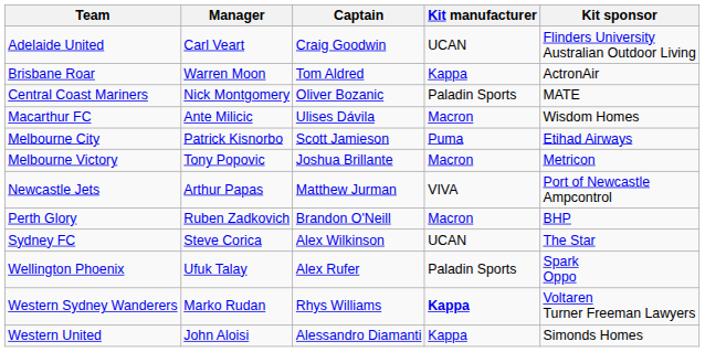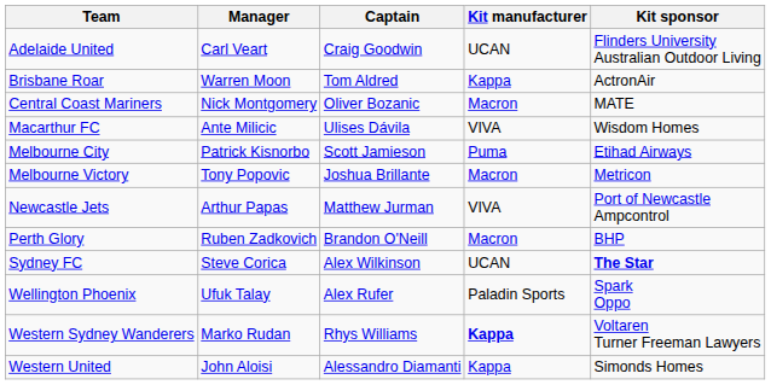 <table class="wikitable">
 <tr>
 <th>Team</th>
 <th>Manager</th>
 <th>Captain</th>
 <th><a href='#'>Kit</a> manufacturer</th>
 <th>Kit sponsor</th>
 </tr>
 <tr>
 <td><a href='#'>Adelaide United</a></td>
 <td> <a href='#'>Carl Veart</a></td>
 <td> <a href='#'>Craig Goodwin</a></td>
 <td>UCAN</td>
 <td><a href='#'>Flinders University</a><br>Australian Outdoor Living</td>
 </tr>
 <tr>
 <td><a href='#'>Brisbane Roar</a></td>
 <td> <a href='#'>Warren Moon</a></td>
 <td> <a href='#'>Tom Aldred</a></td>
 <td><a href='#'>Kappa</a></td>
 <td>ActronAir</td>
 </tr>
 <tr>
 <td><a href='#'>Central Coast Mariners</a></td>
 <td> <a href='#'>Nick Montgomery</a></td>
 <td> <a href='#'>Oliver Bozanic</a></td>
-<td>Paladin Sports</td>
+<td><a href='#'>Macron</a></td>
 <td>MATE</td>
 </tr>
 <tr>
 <td><a href='#'>Macarthur FC</a></td>
 <td> <a href='#'>Ante Milicic</a></td>
 <td> <a href='#'>Ulises Dávila</a></td>
-<td><a href='#'>Macron</a></td>
+<td>VIVA</td>
 <td>Wisdom Homes</td>
 </tr>
 <tr>
 <td><a href='#'>Melbourne City</a></td>
 <td> <a href='#'>Patrick Kisnorbo</a></td>
 <td> <a href='#'>Scott Jamieson</a></td>
 <td><a href='#'>Puma</a></td>
 <td><a href='#'>Etihad Airways</a></td>
 </tr>
 <tr>
 <td><a href='#'>Melbourne Victory</a></td>
 <td> <a href='#'>Tony Popovic</a></td>
 <td> <a href='#'>Joshua Brillante</a></td>
 <td><a href='#'>Macron</a></td>
 <td><a href='#'>Metricon</a></td>
 </tr>
 <tr>
 <td><a href='#'>Newcastle Jets</a></td>
 <td> <a href='#'>Arthur Papas</a></td>
 <td> <a href='#'>Matthew Jurman</a></td>
 <td>VIVA</td>
 <td><a href='#'>Port of Newcastle</a><br>Ampcontrol</td>
 </tr>
 <tr>
 <td><a href='#'>Perth Glory</a></td>
 <td> <a href='#'>Ruben Zadkovich</a></td>
 <td> <a href='#'>Brandon O'Neill</a></td>
 <td><a href='#'>Macron</a></td>
 <td><a href='#'>BHP</a></td>
 </tr>
 <tr>
 <td><a href='#'>Sydney FC</a></td>
 <td> <a href='#'>Steve Corica</a></td>
 <td> <a href='#'>Alex Wilkinson</a></td>
 <td>UCAN</td>
-<td><a href='#'>The Star</a></td>
+<td><strong><a href='#'>The Star</a></strong></td>
 </tr>
 <tr>
 <td><a href='#'>Wellington Phoenix</a></td>
 <td> <a href='#'>Ufuk Talay</a></td>
 <td> <a href='#'>Alex Rufer</a></td>
 <td>Paladin Sports</td>
 <td><a href='#'>Spark</a> <br><a href='#'>Oppo</a></td>
 </tr>
 <tr>
 <td><a href='#'>Western Sydney Wanderers</a></td>
 <td> <a href='#'>Marko Rudan</a></td>
 <td> <a href='#'>Rhys Williams</a></td>
 <td><strong><a href='#'>Kappa</a></strong></td>
 <td><a href='#'>Voltaren</a> <br>Turner Freeman Lawyers</td>
 </tr>
 <tr>
 <td><a href='#'>Western United</a></td>
 <td> <a href='#'>John Aloisi</a></td>
 <td> <a href='#'>Alessandro Diamanti</a></td>
 <td><a href='#'>Kappa</a></td>
 <td>Simonds Homes</td>
 </tr>
 </table>
